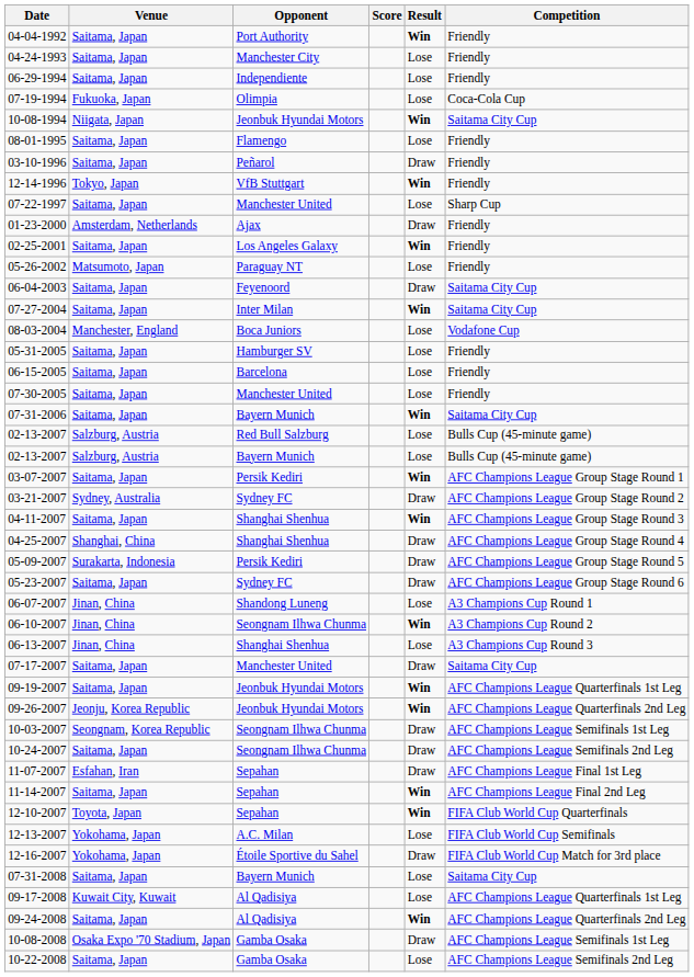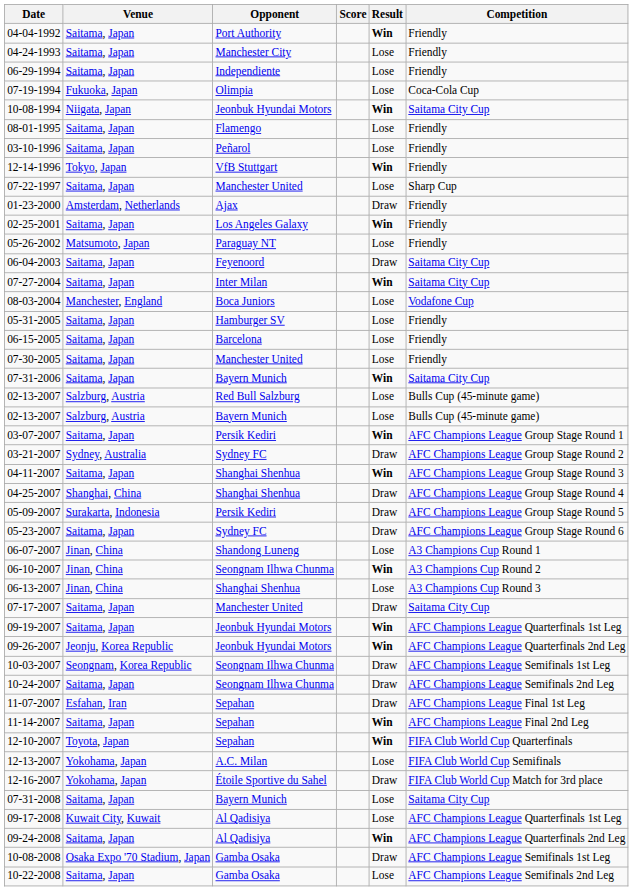 <table class="wikitable" style= "font-size:83%;">
 <tr>
 <th>Date</th>
 <th>Venue</th>
 <th>Opponent</th>
 <th>Score</th>
 <th>Result</th>
 <th>Competition</th>
 </tr>
 <tr>
 <td>04-04-1992</td>
 <td><a href='#'>Saitama</a>, <a href='#'>Japan</a></td>
 <td> <a href='#'>Port Authority</a></td>
 <td></td>
 <td><strong>Win</strong></td>
 <td>Friendly</td>
 </tr>
 <tr>
 <td>04-24-1993</td>
 <td><a href='#'>Saitama</a>, <a href='#'>Japan</a></td>
 <td> <a href='#'>Manchester City</a></td>
 <td></td>
 <td>Lose</td>
 <td>Friendly</td>
 </tr>
 <tr>
 <td>06-29-1994</td>
 <td><a href='#'>Saitama</a>, <a href='#'>Japan</a></td>
 <td> <a href='#'>Independiente</a></td>
 <td></td>
 <td>Lose</td>
 <td>Friendly</td>
 </tr>
 <tr>
 <td>07-19-1994</td>
 <td><a href='#'>Fukuoka</a>, <a href='#'>Japan</a></td>
 <td> <a href='#'>Olimpia</a></td>
 <td></td>
 <td>Lose</td>
 <td>Coca-Cola Cup</td>
 </tr>
 <tr>
 <td>10-08-1994</td>
 <td><a href='#'>Niigata</a>, <a href='#'>Japan</a></td>
 <td> <a href='#'>Jeonbuk Hyundai Motors</a></td>
 <td></td>
 <td><strong>Win</strong></td>
 <td><a href='#'>Saitama City Cup</a></td>
 </tr>
 <tr>
 <td>08-01-1995</td>
 <td><a href='#'>Saitama</a>, <a href='#'>Japan</a></td>
 <td> <a href='#'>Flamengo</a></td>
 <td></td>
 <td>Lose</td>
 <td>Friendly</td>
 </tr>
 <tr>
 <td>03-10-1996</td>
 <td><a href='#'>Saitama</a>, <a href='#'>Japan</a></td>
 <td> <a href='#'>Peñarol</a></td>
 <td></td>
-<td>Draw</td>
+<td>Lose</td>
 <td>Friendly</td>
 </tr>
 <tr>
 <td>12-14-1996</td>
 <td><a href='#'>Tokyo</a>, <a href='#'>Japan</a></td>
 <td> <a href='#'>VfB Stuttgart</a></td>
 <td></td>
 <td><strong>Win</strong></td>
 <td>Friendly</td>
 </tr>
 <tr>
 <td>07-22-1997</td>
 <td><a href='#'>Saitama</a>, <a href='#'>Japan</a></td>
 <td> <a href='#'>Manchester United</a></td>
 <td></td>
 <td>Lose</td>
 <td>Sharp Cup</td>
 </tr>
 <tr>
 <td>01-23-2000</td>
 <td><a href='#'>Amsterdam</a>, <a href='#'>Netherlands</a></td>
 <td> <a href='#'>Ajax</a></td>
 <td></td>
 <td>Draw</td>
 <td>Friendly</td>
 </tr>
 <tr>
 <td>02-25-2001</td>
 <td><a href='#'>Saitama</a>, <a href='#'>Japan</a></td>
 <td> <a href='#'>Los Angeles Galaxy</a></td>
 <td></td>
 <td><strong>Win</strong></td>
 <td>Friendly</td>
 </tr>
 <tr>
 <td>05-26-2002</td>
 <td><a href='#'>Matsumoto</a>, <a href='#'>Japan</a></td>
 <td> <a href='#'>Paraguay NT</a></td>
 <td></td>
 <td>Lose</td>
 <td>Friendly</td>
 </tr>
 <tr>
 <td>06-04-2003</td>
 <td><a href='#'>Saitama</a>, <a href='#'>Japan</a></td>
 <td> <a href='#'>Feyenoord</a></td>
 <td></td>
 <td>Draw</td>
 <td><a href='#'>Saitama City Cup</a></td>
 </tr>
 <tr>
 <td>07-27-2004</td>
 <td><a href='#'>Saitama</a>, <a href='#'>Japan</a></td>
 <td> <a href='#'>Inter Milan</a></td>
 <td></td>
 <td><strong>Win</strong></td>
 <td><a href='#'>Saitama City Cup</a></td>
 </tr>
 <tr>
 <td>08-03-2004</td>
 <td><a href='#'>Manchester</a>, <a href='#'>England</a></td>
 <td> <a href='#'>Boca Juniors</a></td>
 <td></td>
 <td>Lose</td>
 <td><a href='#'>Vodafone Cup</a></td>
 </tr>
 <tr>
 <td>05-31-2005</td>
 <td><a href='#'>Saitama</a>, <a href='#'>Japan</a></td>
 <td> <a href='#'>Hamburger SV</a></td>
 <td></td>
 <td>Lose</td>
 <td>Friendly</td>
 </tr>
 <tr>
 <td>06-15-2005</td>
 <td><a href='#'>Saitama</a>, <a href='#'>Japan</a></td>
 <td> <a href='#'>Barcelona</a></td>
 <td></td>
 <td>Lose</td>
 <td>Friendly</td>
 </tr>
 <tr>
 <td>07-30-2005</td>
 <td><a href='#'>Saitama</a>, <a href='#'>Japan</a></td>
 <td> <a href='#'>Manchester United</a></td>
 <td></td>
 <td>Lose</td>
 <td>Friendly</td>
 </tr>
 <tr>
 <td>07-31-2006</td>
 <td><a href='#'>Saitama</a>, <a href='#'>Japan</a></td>
 <td> <a href='#'>Bayern Munich</a></td>
 <td></td>
 <td><strong>Win</strong></td>
 <td><a href='#'>Saitama City Cup</a></td>
 </tr>
 <tr>
 <td>02-13-2007</td>
 <td><a href='#'>Salzburg</a>, <a href='#'>Austria</a></td>
 <td> <a href='#'>Red Bull Salzburg</a></td>
 <td></td>
 <td>Lose</td>
 <td>Bulls Cup (45-minute game)</td>
 </tr>
 <tr>
 <td>02-13-2007</td>
 <td><a href='#'>Salzburg</a>, <a href='#'>Austria</a></td>
 <td> <a href='#'>Bayern Munich</a></td>
 <td></td>
 <td>Lose</td>
 <td>Bulls Cup (45-minute game)</td>
 </tr>
 <tr>
 <td>03-07-2007</td>
 <td><a href='#'>Saitama</a>, <a href='#'>Japan</a></td>
 <td> <a href='#'>Persik Kediri</a></td>
 <td></td>
 <td><strong>Win</strong></td>
 <td><a href='#'>AFC Champions League</a> Group Stage Round 1</td>
 </tr>
 <tr>
 <td>03-21-2007</td>
 <td><a href='#'>Sydney</a>, <a href='#'>Australia</a></td>
 <td> <a href='#'>Sydney FC</a></td>
 <td></td>
 <td>Draw</td>
 <td><a href='#'>AFC Champions League</a> Group Stage Round 2</td>
 </tr>
 <tr>
 <td>04-11-2007</td>
 <td><a href='#'>Saitama</a>, <a href='#'>Japan</a></td>
 <td> <a href='#'>Shanghai Shenhua</a></td>
 <td></td>
 <td><strong>Win</strong></td>
 <td><a href='#'>AFC Champions League</a> Group Stage Round 3</td>
 </tr>
 <tr>
 <td>04-25-2007</td>
 <td><a href='#'>Shanghai</a>, <a href='#'>China</a></td>
 <td> <a href='#'>Shanghai Shenhua</a></td>
 <td></td>
 <td>Draw</td>
 <td><a href='#'>AFC Champions League</a> Group Stage Round 4</td>
 </tr>
 <tr>
 <td>05-09-2007</td>
 <td><a href='#'>Surakarta</a>, <a href='#'>Indonesia</a></td>
 <td> <a href='#'>Persik Kediri</a></td>
 <td></td>
 <td>Draw</td>
 <td><a href='#'>AFC Champions League</a> Group Stage Round 5</td>
 </tr>
 <tr>
 <td>05-23-2007</td>
 <td><a href='#'>Saitama</a>, <a href='#'>Japan</a></td>
 <td> <a href='#'>Sydney FC</a></td>
 <td></td>
 <td>Draw</td>
 <td><a href='#'>AFC Champions League</a> Group Stage Round 6</td>
 </tr>
 <tr>
 <td>06-07-2007</td>
 <td><a href='#'>Jinan</a>, <a href='#'>China</a></td>
 <td> <a href='#'>Shandong Luneng</a></td>
 <td></td>
 <td>Lose</td>
 <td><a href='#'>A3 Champions Cup</a> Round 1</td>
 </tr>
 <tr>
 <td>06-10-2007</td>
 <td><a href='#'>Jinan</a>, <a href='#'>China</a></td>
 <td> <a href='#'>Seongnam Ilhwa Chunma</a></td>
 <td></td>
 <td><strong>Win</strong></td>
 <td><a href='#'>A3 Champions Cup</a> Round 2</td>
 </tr>
 <tr>
 <td>06-13-2007</td>
 <td><a href='#'>Jinan</a>, <a href='#'>China</a></td>
 <td> <a href='#'>Shanghai Shenhua</a></td>
 <td></td>
 <td>Lose</td>
 <td><a href='#'>A3 Champions Cup</a> Round 3</td>
 </tr>
 <tr>
 <td>07-17-2007</td>
 <td><a href='#'>Saitama</a>, <a href='#'>Japan</a></td>
 <td> <a href='#'>Manchester United</a></td>
 <td></td>
 <td>Draw</td>
 <td><a href='#'>Saitama City Cup</a></td>
 </tr>
 <tr>
 <td>09-19-2007</td>
 <td><a href='#'>Saitama</a>, <a href='#'>Japan</a></td>
 <td> <a href='#'>Jeonbuk Hyundai Motors</a></td>
 <td></td>
 <td><strong>Win</strong></td>
 <td><a href='#'>AFC Champions League</a> Quarterfinals 1st Leg</td>
 </tr>
 <tr>
 <td>09-26-2007</td>
 <td><a href='#'>Jeonju</a>, <a href='#'>Korea Republic</a></td>
 <td> <a href='#'>Jeonbuk Hyundai Motors</a></td>
 <td></td>
 <td><strong>Win</strong></td>
 <td><a href='#'>AFC Champions League</a> Quarterfinals 2nd Leg</td>
 </tr>
 <tr>
 <td>10-03-2007</td>
 <td><a href='#'>Seongnam</a>, <a href='#'>Korea Republic</a></td>
 <td> <a href='#'>Seongnam Ilhwa Chunma</a></td>
 <td></td>
 <td>Draw</td>
 <td><a href='#'>AFC Champions League</a> Semifinals 1st Leg</td>
 </tr>
 <tr>
 <td>10-24-2007</td>
 <td><a href='#'>Saitama</a>, <a href='#'>Japan</a></td>
 <td> <a href='#'>Seongnam Ilhwa Chunma</a></td>
 <td></td>
 <td>Draw</td>
 <td><a href='#'>AFC Champions League</a> Semifinals 2nd Leg</td>
 </tr>
 <tr>
 <td>11-07-2007</td>
 <td><a href='#'>Esfahan</a>, <a href='#'>Iran</a></td>
 <td> <a href='#'>Sepahan</a></td>
 <td></td>
 <td>Draw</td>
 <td><a href='#'>AFC Champions League</a> Final 1st Leg</td>
 </tr>
 <tr>
 <td>11-14-2007</td>
 <td><a href='#'>Saitama</a>, <a href='#'>Japan</a></td>
 <td> <a href='#'>Sepahan</a></td>
 <td></td>
 <td><strong>Win</strong></td>
 <td><a href='#'>AFC Champions League</a> Final 2nd Leg</td>
 </tr>
 <tr>
 <td>12-10-2007</td>
 <td><a href='#'>Toyota</a>, <a href='#'>Japan</a></td>
 <td> <a href='#'>Sepahan</a></td>
 <td></td>
 <td><strong>Win</strong></td>
 <td><a href='#'>FIFA Club World Cup</a> Quarterfinals</td>
 </tr>
 <tr>
 <td>12-13-2007</td>
 <td><a href='#'>Yokohama</a>, <a href='#'>Japan</a></td>
 <td> <a href='#'>A.C. Milan</a></td>
 <td></td>
 <td>Lose</td>
 <td><a href='#'>FIFA Club World Cup</a> Semifinals</td>
 </tr>
 <tr>
 <td>12-16-2007</td>
 <td><a href='#'>Yokohama</a>, <a href='#'>Japan</a></td>
 <td> <a href='#'>Étoile Sportive du Sahel</a></td>
 <td></td>
 <td>Draw</td>
 <td><a href='#'>FIFA Club World Cup</a> Match for 3rd place</td>
 </tr>
 <tr>
 <td>07-31-2008</td>
 <td><a href='#'>Saitama</a>, <a href='#'>Japan</a></td>
 <td> <a href='#'>Bayern Munich</a></td>
 <td></td>
 <td>Lose</td>
 <td><a href='#'>Saitama City Cup</a></td>
 </tr>
 <tr>
 <td>09-17-2008</td>
 <td><a href='#'>Kuwait City</a>, <a href='#'>Kuwait</a></td>
 <td> <a href='#'>Al Qadisiya</a></td>
 <td></td>
 <td>Lose</td>
 <td><a href='#'>AFC Champions League</a> Quarterfinals 1st Leg</td>
 </tr>
 <tr>
 <td>09-24-2008</td>
 <td><a href='#'>Saitama</a>, <a href='#'>Japan</a></td>
 <td> <a href='#'>Al Qadisiya</a></td>
 <td></td>
 <td><strong>Win</strong></td>
 <td><a href='#'>AFC Champions League</a> Quarterfinals 2nd Leg</td>
 </tr>
 <tr>
 <td>10-08-2008</td>
 <td><a href='#'>Osaka Expo '70 Stadium</a>, <a href='#'>Japan</a></td>
 <td> <a href='#'>Gamba Osaka</a></td>
 <td></td>
 <td>Draw</td>
 <td><a href='#'>AFC Champions League</a> Semifinals 1st Leg</td>
 </tr>
 <tr>
 <td>10-22-2008</td>
 <td><a href='#'>Saitama</a>, <a href='#'>Japan</a></td>
 <td> <a href='#'>Gamba Osaka</a></td>
 <td></td>
 <td>Lose</td>
 <td><a href='#'>AFC Champions League</a> Semifinals 2nd Leg</td>
 </tr>
 </table>
